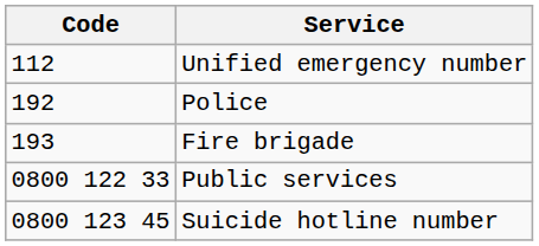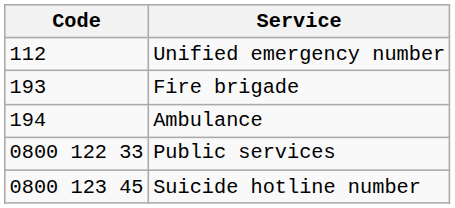 <table class="wikitable">
 <tr>
 <th>Code</th>
 <th>Service</th>
 </tr>
 <tr>
 <td>112</td>
 <td>Unified emergency number</td>
 </tr>
 <tr>
-<td>192</td>
-<td>Police</td>
+<td>193</td>
+<td>Fire brigade</td>
 </tr>
 <tr>
-<td>193</td>
-<td>Fire brigade</td>
+<td>194</td>
+<td>Ambulance</td>
 </tr>
 <tr>
 <td>0800 122 33</td>
 <td>Public services</td>
 </tr>
 <tr>
 <td>0800 123 45</td>
 <td>Suicide hotline number</td>
 </tr>
 </table>
